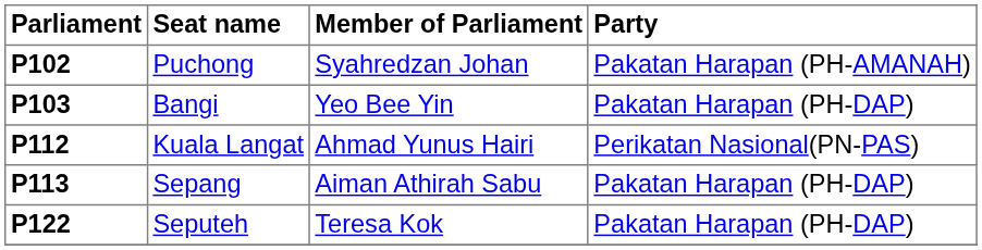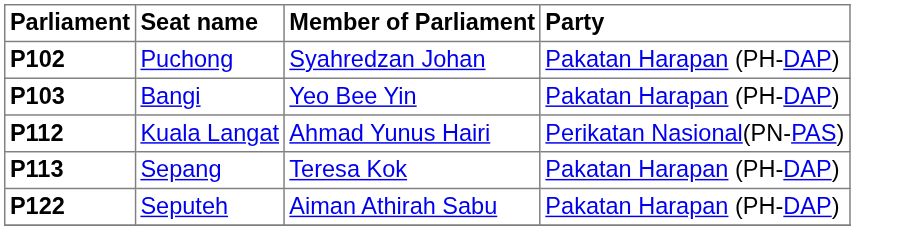 <table class="toccolours sortable" border="1" cellpadding="3" style="border-collapse:collapse; text-align: left;">
 <tr>
 <th align="center">Parliament</th>
 <th>Seat name</th>
 <th>Member of Parliament</th>
 <th>Party</th>
 </tr>
 <tr>
 <th align="left">P102</th>
 <td><a href='#'>Puchong</a></td>
 <td><a href='#'>Syahredzan Johan</a></td>
-<td><a href='#'>Pakatan Harapan</a> (PH-<a href='#'>AMANAH</a>)</td>
+<td><a href='#'>Pakatan Harapan</a> (PH-<a href='#'>DAP</a>)</td>
 </tr>
 <tr>
 <th align="left">P103</th>
 <td><a href='#'>Bangi</a></td>
 <td><a href='#'>Yeo Bee Yin</a></td>
 <td><a href='#'>Pakatan Harapan</a> (PH-<a href='#'>DAP</a>)</td>
 </tr>
 <tr>
 <th align="left">P112</th>
 <td><a href='#'>Kuala Langat</a></td>
 <td><a href='#'>Ahmad Yunus Hairi</a></td>
 <td><a href='#'>Perikatan Nasional</a>(PN-<a href='#'>PAS</a>)</td>
 </tr>
 <tr>
 <th align="left">P113</th>
 <td><a href='#'>Sepang</a></td>
-<td><a href='#'>Aiman Athirah Sabu</a></td>
+<td><a href='#'>Teresa Kok</a></td>
 <td><a href='#'>Pakatan Harapan</a> (PH-<a href='#'>DAP</a>)</td>
 </tr>
 <tr>
 <th align="left">P122</th>
 <td><a href='#'>Seputeh</a></td>
-<td><a href='#'>Teresa Kok</a></td>
+<td><a href='#'>Aiman Athirah Sabu</a></td>
 <td><a href='#'>Pakatan Harapan</a> (PH-<a href='#'>DAP</a>)</td>
 </tr>
 <tr>
 </tr>
 </table>
